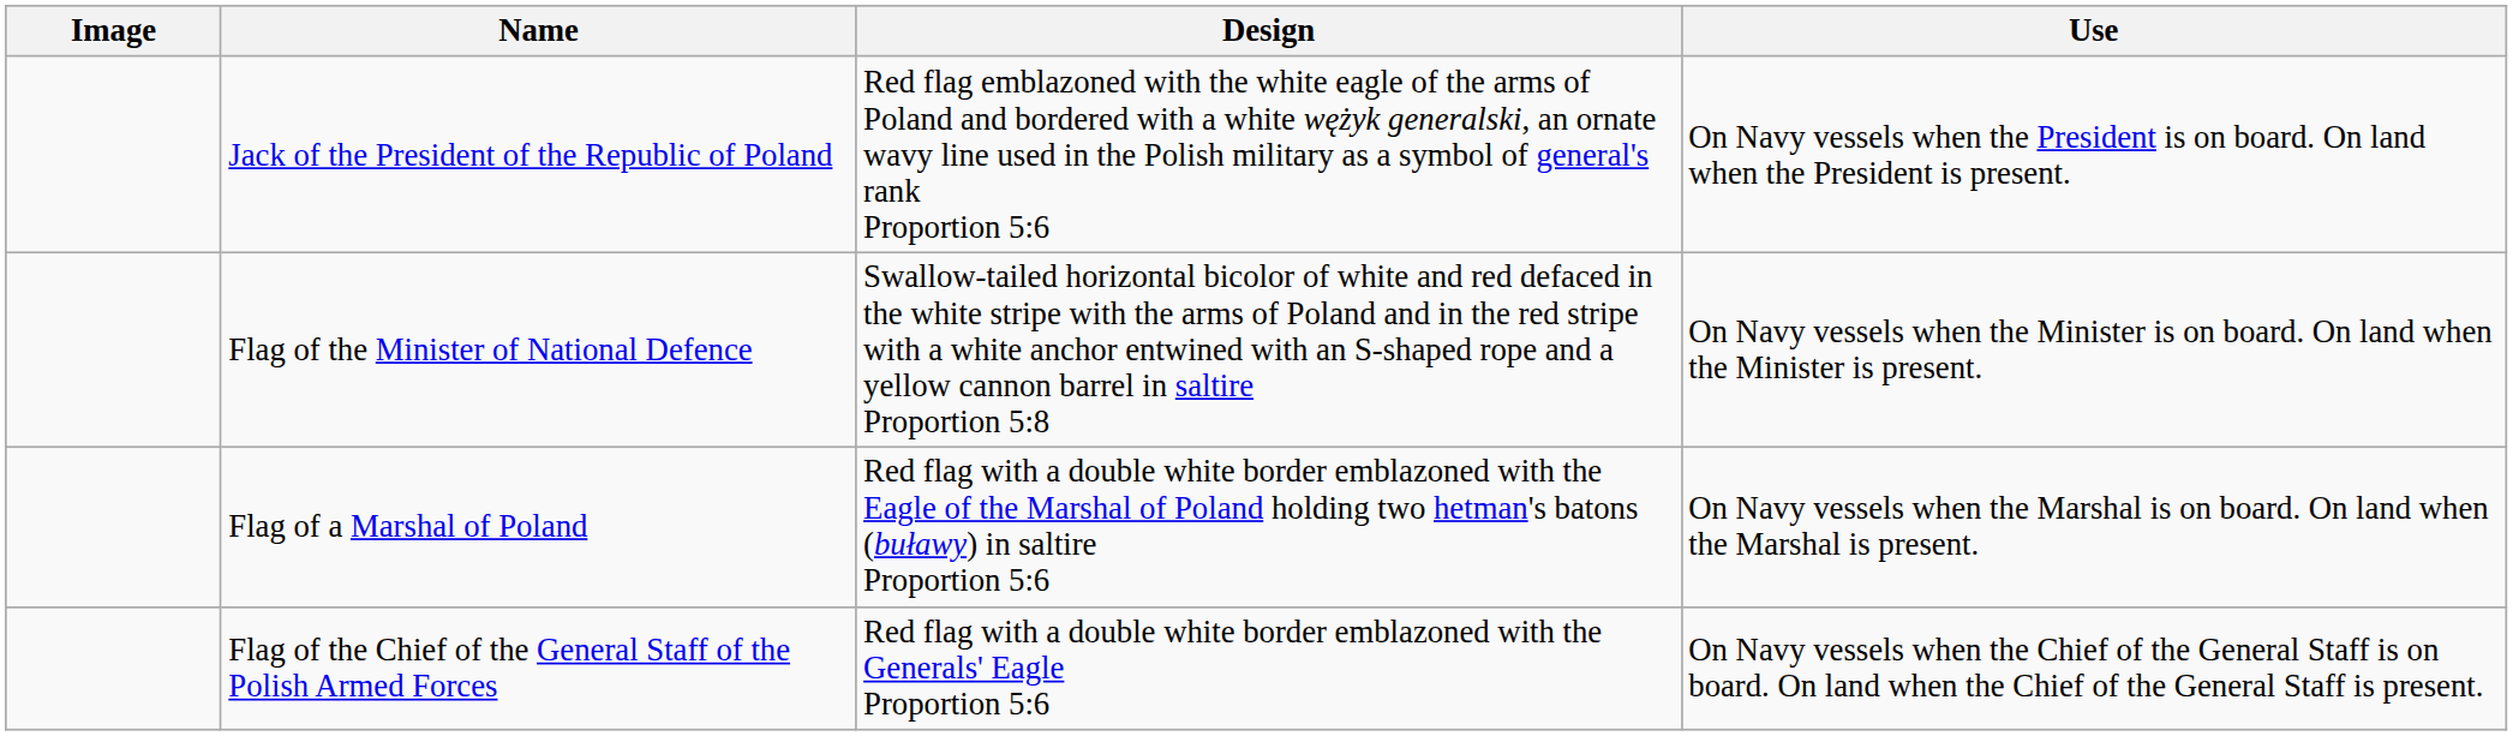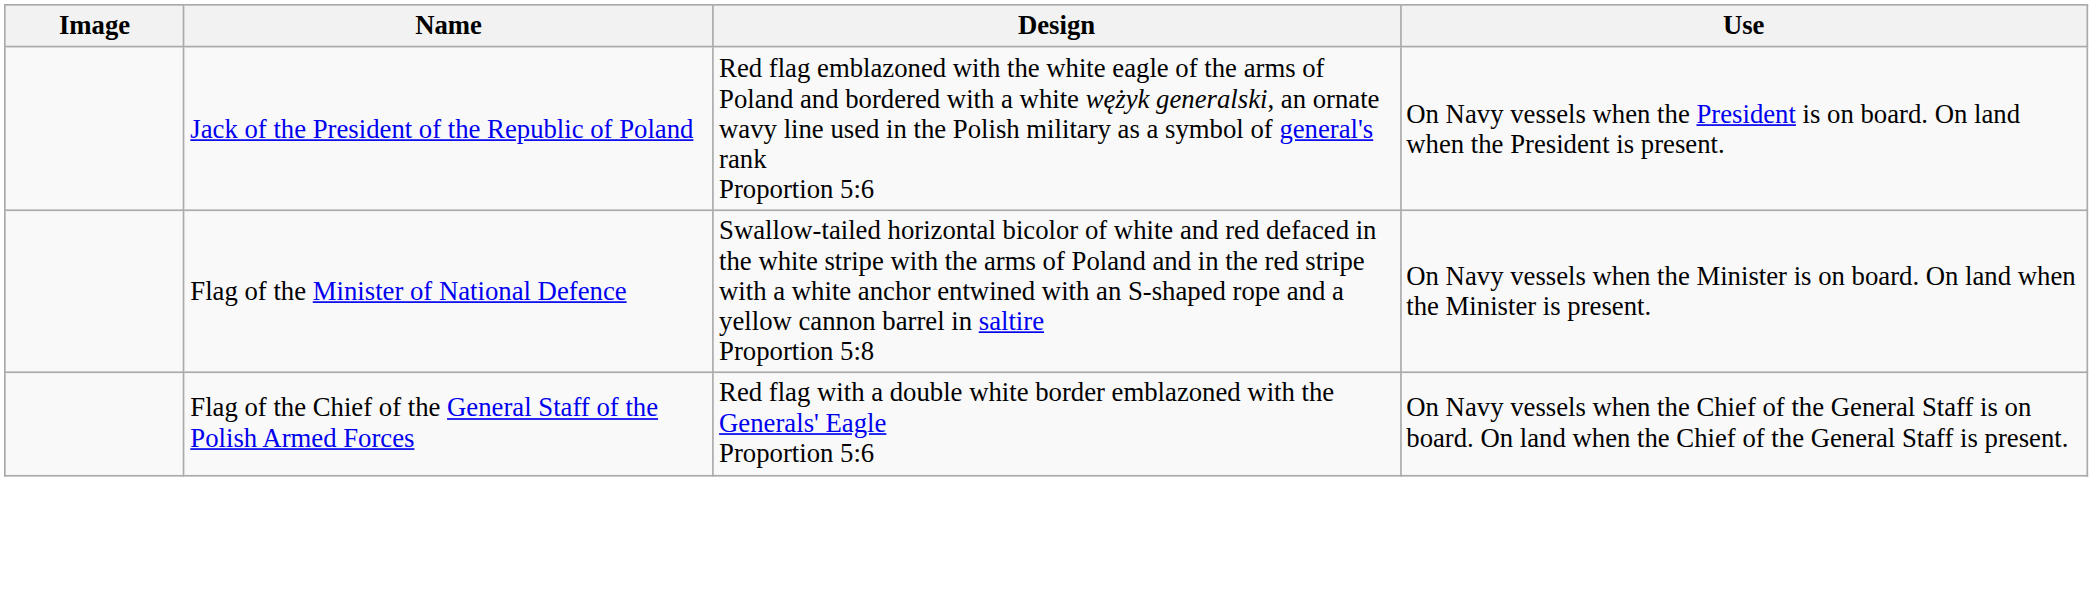 <table class="wikitable">
 <tr>
 <th width=100px>Image</th>
 <th>Name</th>
 <th width=33%>Design</th>
 <th width=33%>Use</th>
 </tr>
 <tr>
 <td></td>
 <td><a href='#'>Jack of the President of the Republic of Poland</a></td>
 <td>Red flag emblazoned with the white eagle of the arms of Poland and bordered with a white <em>wężyk generalski</em>, an ornate wavy line used in the Polish military as a symbol of <a href='#'>general's</a> rank <br> Proportion 5:6</td>
 <td>On Navy vessels when the <a href='#'>President</a> is on board. On land when the President is present.</td>
 </tr>
 <tr>
 <td></td>
 <td>Flag of the <a href='#'>Minister of National Defence</a></td>
 <td>Swallow-tailed horizontal bicolor of white and red defaced in the white stripe with the arms of Poland and in the red stripe with a white anchor entwined with an S-shaped rope and a yellow cannon barrel in <a href='#'>saltire</a><br> Proportion 5:8</td>
 <td>On Navy vessels when the Minister is on board. On land when the Minister is present.</td>
 </tr>
 <tr>
 <td></td>
-<td>Flag of a <a href='#'>Marshal of Poland</a></td>
-<td>Red flag with a double white border emblazoned with the <a href='#'>Eagle of the Marshal of Poland</a> holding two <a href='#'>hetman</a>'s batons (<em><a href='#'>buławy</a></em>) in saltire <br> Proportion 5:6</td>
-<td>On Navy vessels when the Marshal is on board. On land when the Marshal is present.</td>
-</tr>
-<tr>
-<td></td>
 <td>Flag of the Chief of the <a href='#'>General Staff of the Polish Armed Forces</a></td>
 <td>Red flag with a double white border emblazoned with the <a href='#'>Generals' Eagle</a> <br> Proportion 5:6</td>
 <td>On Navy vessels when the Chief of the General Staff is on board. On land when the Chief of the General Staff is present.</td>
 </tr>
 </table>
